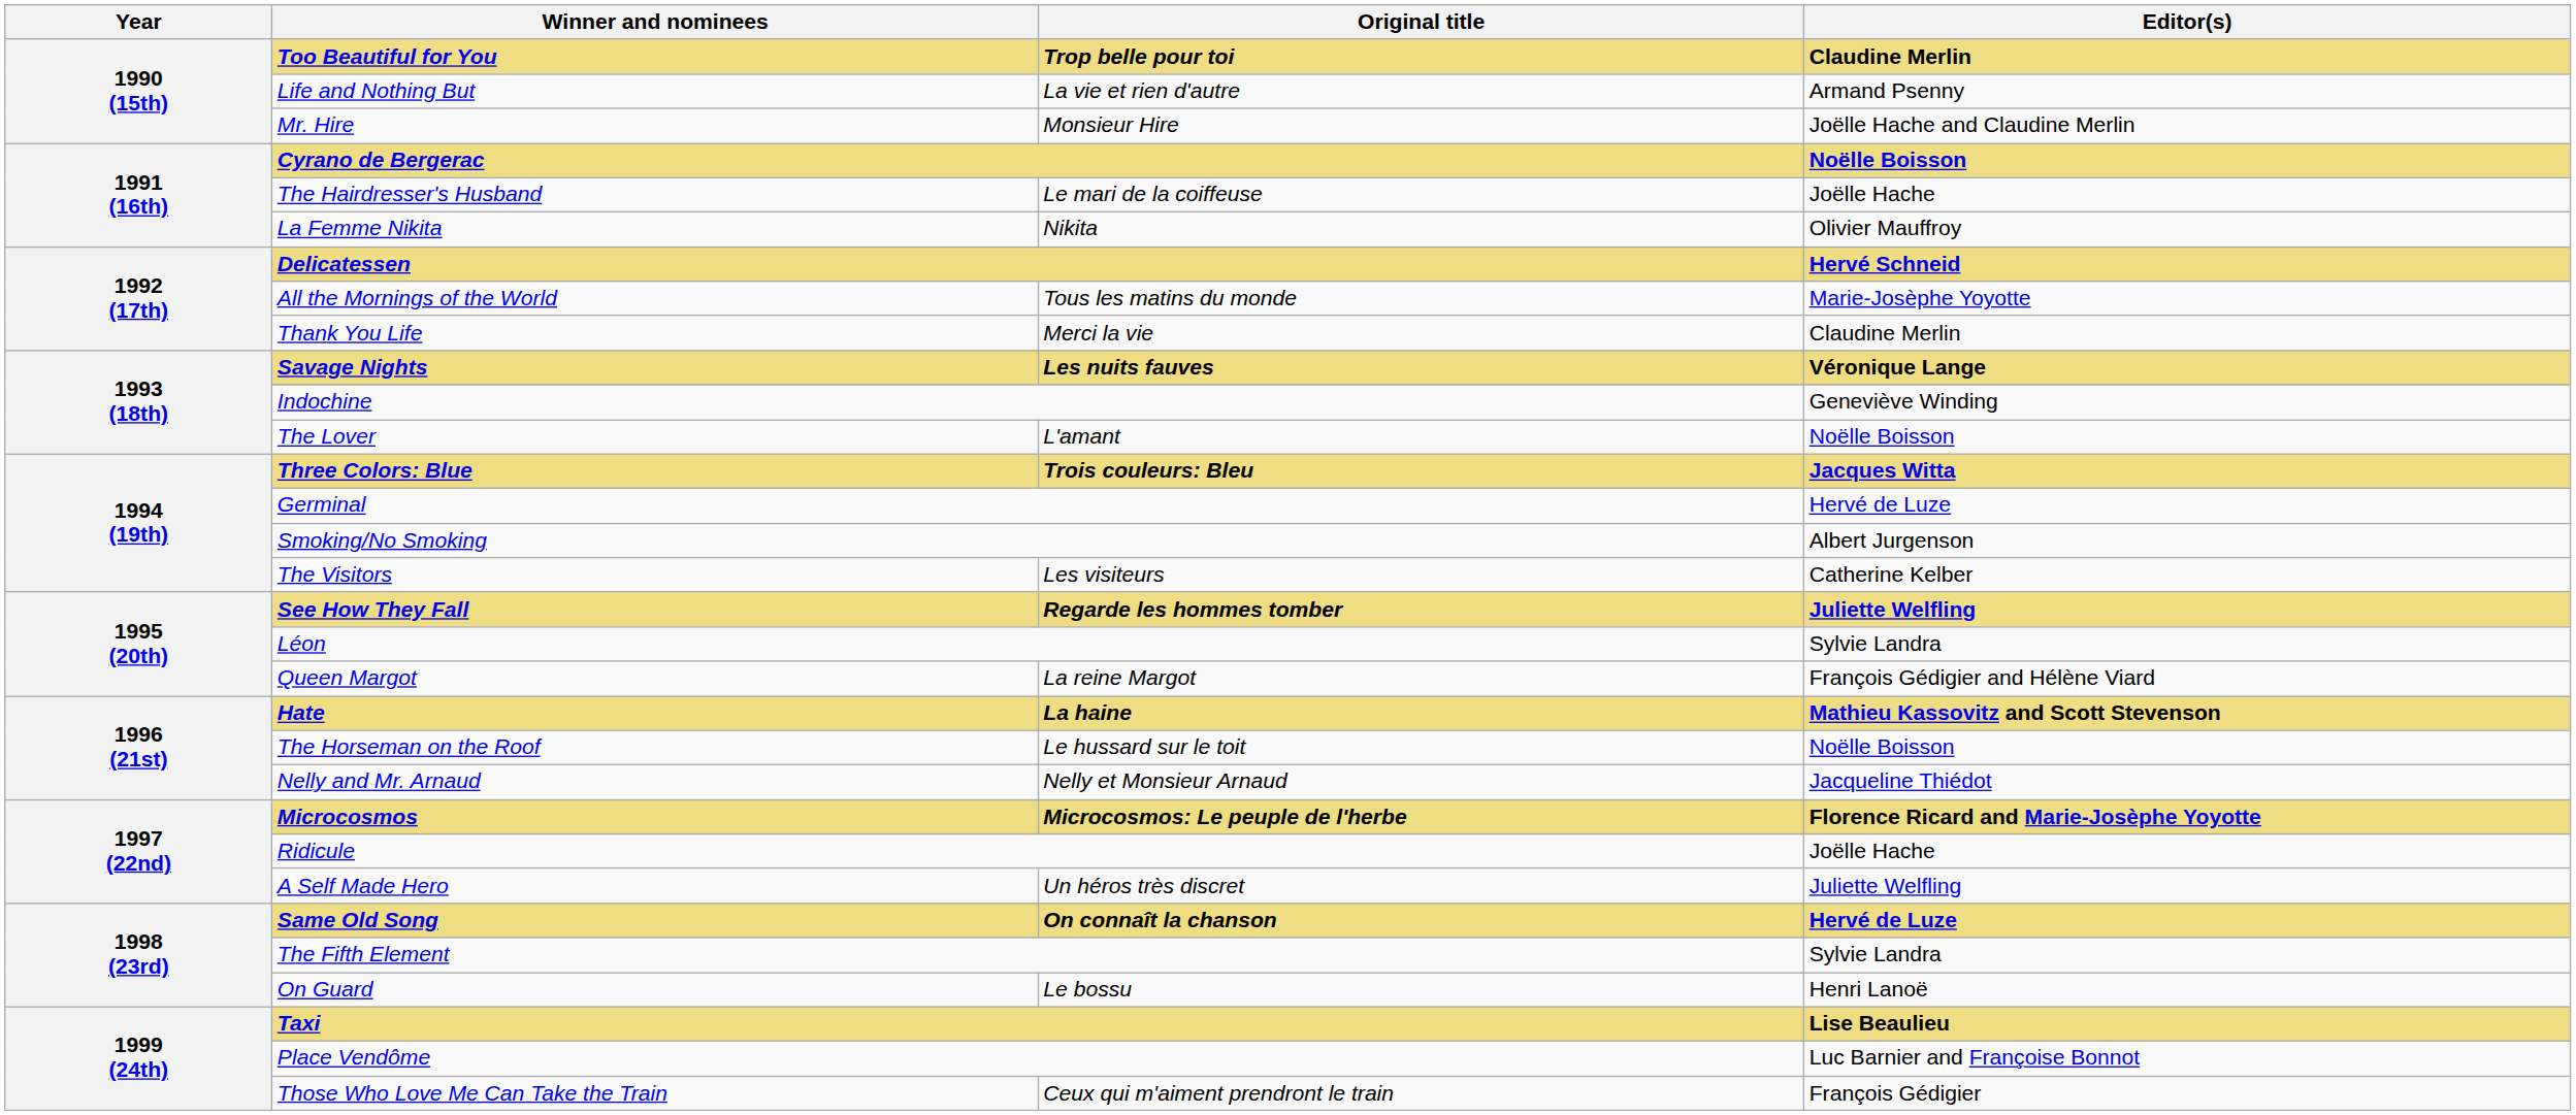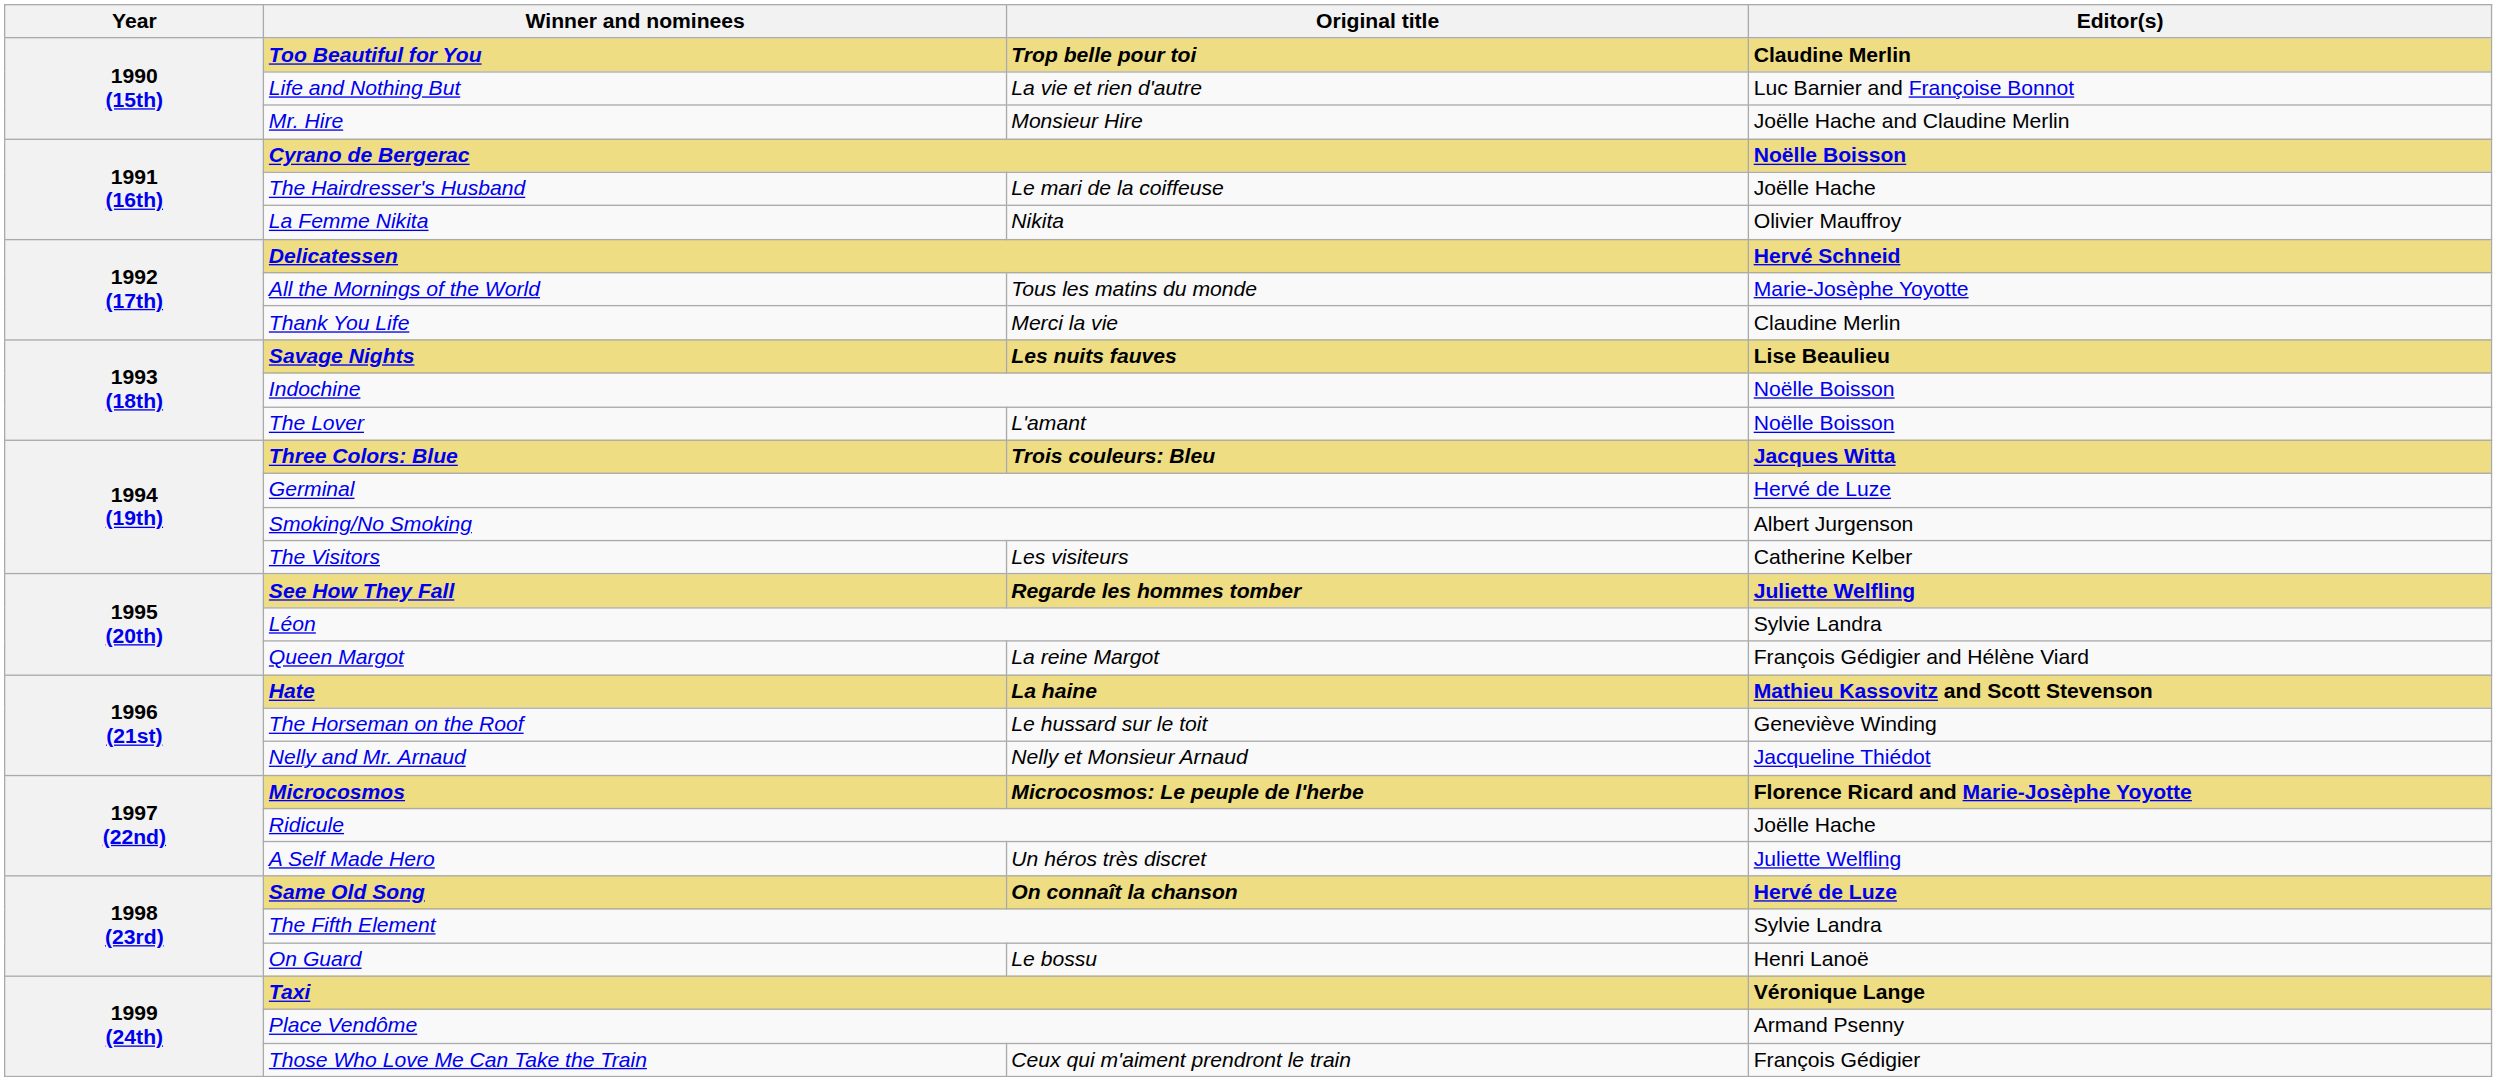 <table class="wikitable" style="width:95%;" cellpadding="5">
 <tr>
 <th style="width:100px;">Year</th>
 <th style="width:300px;">Winner and nominees</th>
 <th style="width:300px;">Original title</th>
 <th style="width:300px;">Editor(s)</th>
 </tr>
 <tr>
 <th rowspan="3" style="text-align:center;">1990<br><a href='#'>(15th)</a></th>
 <td style="background:#eedd82;"><em><a href='#'><strong>Too Beautiful for You</strong></a></em></td>
 <td style="background:#eedd82;"><strong><em>Trop belle pour toi</em></strong></td>
 <td style="background:#eedd82;"><strong>Claudine Merlin</strong></td>
 </tr>
 <tr>
 <td><em><a href='#'>Life and Nothing But</a></em></td>
 <td><em>La vie et rien d'autre</em></td>
-<td>Armand Psenny</td>
+<td>Luc Barnier and <a href='#'>Françoise Bonnot</a></td>
 </tr>
 <tr>
 <td><em><a href='#'>Mr. Hire</a></em></td>
 <td><em>Monsieur Hire</em></td>
 <td>Joëlle Hache and Claudine Merlin</td>
 </tr>
 <tr>
 <th rowspan="3" style="text-align:center;">1991<br><a href='#'>(16th)</a></th>
 <td colspan="2" style="background:#eedd82;"><em><a href='#'><strong>Cyrano de Bergerac</strong></a></em></td>
 <td style="background:#eedd82;"><a href='#'><strong>Noëlle Boisson</strong></a></td>
 </tr>
 <tr>
 <td><em><a href='#'>The Hairdresser's Husband</a></em></td>
 <td><em>Le mari de la coiffeuse</em></td>
 <td>Joëlle Hache</td>
 </tr>
 <tr>
 <td><em><a href='#'>La Femme Nikita</a></em></td>
 <td><em>Nikita</em></td>
 <td>Olivier Mauffroy</td>
 </tr>
 <tr>
 <th rowspan="3" style="text-align:center;">1992<br><a href='#'>(17th)</a></th>
 <td colspan="2" style="background:#eedd82;"><em><a href='#'><strong>Delicatessen</strong></a></em></td>
 <td style="background:#eedd82;"><a href='#'><strong>Hervé Schneid</strong></a></td>
 </tr>
 <tr>
 <td><em><a href='#'>All the Mornings of the World</a></em></td>
 <td><em>Tous les matins du monde</em></td>
 <td><a href='#'>Marie-Josèphe Yoyotte</a></td>
 </tr>
 <tr>
 <td><em><a href='#'>Thank You Life</a></em></td>
 <td><em>Merci la vie</em></td>
 <td>Claudine Merlin</td>
 </tr>
 <tr>
 <th rowspan="3" style="text-align:center;">1993<br><a href='#'>(18th)</a></th>
 <td style="background:#eedd82;"><em><a href='#'><strong>Savage Nights</strong></a></em></td>
 <td style="background:#eedd82;"><strong><em>Les nuits fauves</em></strong></td>
-<td style="background:#eedd82;"><strong>Véronique Lange</strong></td>
+<td style="background:#eedd82;"><strong>Lise Beaulieu</strong></td>
 </tr>
 <tr>
 <td colspan="2"><em><a href='#'>Indochine</a></em></td>
-<td>Geneviève Winding</td>
+<td><a href='#'>Noëlle Boisson</a></td>
 </tr>
 <tr>
 <td><em><a href='#'>The Lover</a></em></td>
 <td><em>L'amant</em></td>
 <td><a href='#'>Noëlle Boisson</a></td>
 </tr>
 <tr>
 <th rowspan="4" style="text-align:center;">1994<br><a href='#'>(19th)</a></th>
 <td style="background:#eedd82;"><em><a href='#'><strong>Three Colors: Blue</strong></a></em></td>
 <td style="background:#eedd82;"><strong><em>Trois couleurs: Bleu</em></strong></td>
 <td style="background:#eedd82;"><a href='#'><strong>Jacques Witta</strong></a></td>
 </tr>
 <tr>
 <td colspan="2"><em><a href='#'>Germinal</a></em></td>
 <td><a href='#'>Hervé de Luze</a></td>
 </tr>
 <tr>
 <td colspan="2"><em><a href='#'>Smoking/No Smoking</a></em></td>
 <td>Albert Jurgenson</td>
 </tr>
 <tr>
 <td><em><a href='#'>The Visitors</a></em></td>
 <td><em>Les visiteurs</em></td>
 <td>Catherine Kelber</td>
 </tr>
 <tr>
 <th rowspan="3" style="text-align:center;">1995<br><a href='#'>(20th)</a></th>
 <td style="background:#eedd82;"><em><a href='#'><strong>See How They Fall</strong></a></em></td>
 <td style="background:#eedd82;"><strong><em>Regarde les hommes tomber</em></strong></td>
 <td style="background:#eedd82;"><a href='#'><strong>Juliette Welfling</strong></a></td>
 </tr>
 <tr>
 <td colspan="2"><em><a href='#'>Léon</a></em></td>
 <td>Sylvie Landra</td>
 </tr>
 <tr>
 <td><em><a href='#'>Queen Margot</a></em></td>
 <td><em>La reine Margot</em></td>
 <td>François Gédigier and Hélène Viard</td>
 </tr>
 <tr>
 <th rowspan="3" style="text-align:center;">1996<br><a href='#'>(21st)</a></th>
 <td style="background:#eedd82;"><em><a href='#'><strong>Hate</strong></a></em></td>
 <td style="background:#eedd82;"><strong><em>La haine</em></strong></td>
 <td style="background:#eedd82;"><strong><a href='#'>Mathieu Kassovitz</a> and Scott Stevenson</strong></td>
 </tr>
 <tr>
 <td><em><a href='#'>The Horseman on the Roof</a></em></td>
 <td><em>Le hussard sur le toit</em></td>
-<td><a href='#'>Noëlle Boisson</a></td>
+<td>Geneviève Winding</td>
 </tr>
 <tr>
 <td><em><a href='#'>Nelly and Mr. Arnaud</a></em></td>
 <td><em>Nelly et Monsieur Arnaud</em></td>
 <td><a href='#'>Jacqueline Thiédot</a></td>
 </tr>
 <tr>
 <th rowspan="3" style="text-align:center;">1997<br><a href='#'>(22nd)</a></th>
 <td style="background:#eedd82;"><em><a href='#'><strong>Microcosmos</strong></a></em></td>
 <td style="background:#eedd82;"><strong><em>Microcosmos: Le peuple de l'herbe</em></strong></td>
 <td style="background:#eedd82;"><strong>Florence Ricard and <a href='#'>Marie-Josèphe Yoyotte</a></strong></td>
 </tr>
 <tr>
 <td colspan="2"><em><a href='#'>Ridicule</a></em></td>
 <td>Joëlle Hache</td>
 </tr>
 <tr>
 <td><em><a href='#'>A Self Made Hero</a></em></td>
 <td><em>Un héros très discret</em></td>
 <td><a href='#'>Juliette Welfling</a></td>
 </tr>
 <tr>
 <th rowspan="3" style="text-align:center;">1998<br><a href='#'>(23rd)</a></th>
 <td style="background:#eedd82;"><em><a href='#'><strong>Same Old Song</strong></a></em></td>
 <td style="background:#eedd82;"><strong><em>On connaît la chanson</em></strong></td>
 <td style="background:#eedd82;"><a href='#'><strong>Hervé de Luze</strong></a></td>
 </tr>
 <tr>
 <td colspan="2"><em><a href='#'>The Fifth Element</a></em></td>
 <td>Sylvie Landra</td>
 </tr>
 <tr>
 <td><em><a href='#'>On Guard</a></em></td>
 <td><em>Le bossu</em></td>
 <td>Henri Lanoë</td>
 </tr>
 <tr>
 <th rowspan="3" style="text-align:center;">1999<br><a href='#'>(24th)</a></th>
 <td colspan="2" style="background:#eedd82;"><em><a href='#'><strong>Taxi</strong></a></em></td>
-<td style="background:#eedd82;"><strong>Lise Beaulieu</strong></td>
+<td style="background:#eedd82;"><strong>Véronique Lange</strong></td>
 </tr>
 <tr>
 <td colspan="2"><em><a href='#'>Place Vendôme</a></em></td>
-<td>Luc Barnier and <a href='#'>Françoise Bonnot</a></td>
+<td>Armand Psenny</td>
 </tr>
 <tr>
 <td><em><a href='#'>Those Who Love Me Can Take the Train</a></em></td>
 <td><em>Ceux qui m'aiment prendront le train</em></td>
 <td>François Gédigier</td>
 </tr>
 </table>
